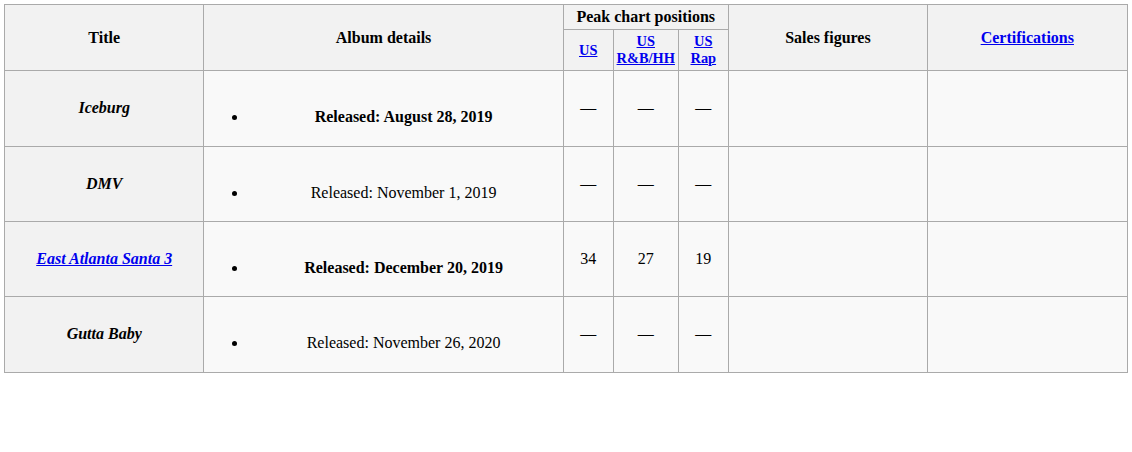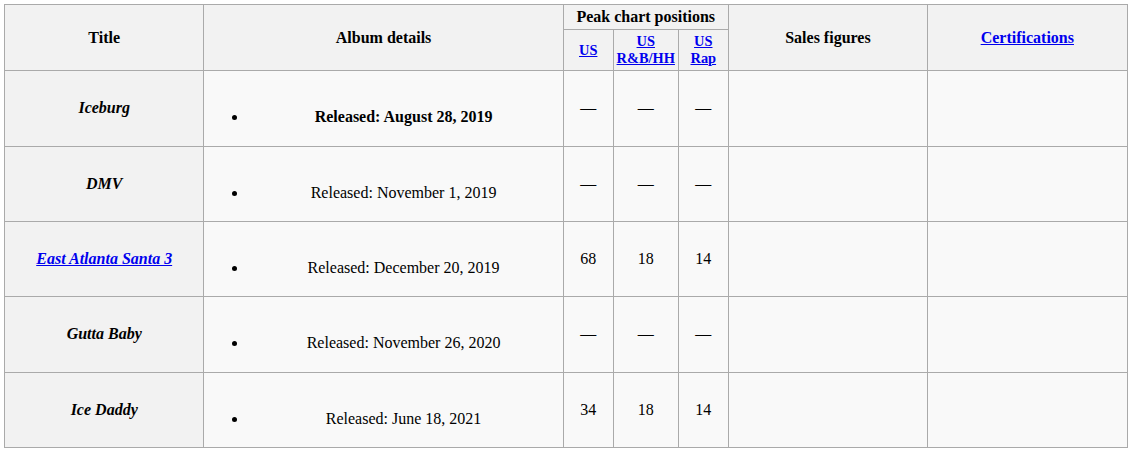 <table class="wikitable plainrowheaders" style="text-align:center;">
 <tr>
 <th scope="col" rowspan="2" style="width:12em;">Title</th>
 <th scope="col" rowspan="2" style="width:22em;">Album details</th>
 <th colspan="3" scope="col">Peak chart positions</th>
 <th scope="col" rowspan="2" style="width:12em;">Sales figures</th>
 <th scope="col" rowspan="2" style="width:12em;"><a href='#'>Certifications</a></th>
 </tr>
 <tr>
 <th scope="col" style="width:3em;font-size:90%;"><a href='#'>US</a></th>
 <th scope="col" style="width:3em;font-size:90%;"><a href='#'>US<br>R&B/HH</a></th>
 <th scope="col" style="width:3em;font-size:90%;"><a href='#'>US<br>Rap</a></th>
 </tr>
 <tr>
 <th scope="row"><em>Iceburg</em><br></th>
 <td><strong><br><ul><li>Released: August 28, 2019</li></ul></strong></td>
 <td>—</td>
 <td>—</td>
 <td>—</td>
 <td></td>
 <td></td>
 </tr>
 <tr>
 <th scope="row"><em>DMV</em><br></th>
 <td><br><ul><li>Released: November 1, 2019</li></ul></td>
 <td>—</td>
 <td>—</td>
 <td>—</td>
 <td></td>
 <td></td>
 </tr>
 <tr>
 <th scope="row"><em><a href='#'>East Atlanta Santa 3</a></em><br></th>
-<td><strong><br><ul><li>Released: December 20, 2019</li></ul></strong></td>
-<td>34</td>
-<td>27</td>
-<td>19</td>
+<td><br><ul><li>Released: December 20, 2019</li></ul></td>
+<td>68</td>
+<td>18</td>
+<td>14</td>
 <td></td>
 <td></td>
 </tr>
 <tr>
 <th scope="row"><em>Gutta Baby</em><br></th>
 <td><br><ul><li>Released: November 26, 2020</li></ul></td>
 <td>—</td>
 <td>—</td>
 <td>—</td>
 <td></td>
 <td></td>
 </tr>
+<tr>
+<th scope="row"><em>Ice Daddy</em><br></th>
+<td><br><ul><li>Released: June 18, 2021</li></ul></td>
+<td>34</td>
+<td>18</td>
+<td>14</td>
+<td></td>
+<td></td>
+</tr>
 </table>
